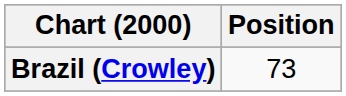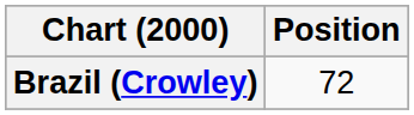 <table class="wikitable plainrowheaders " style="text-align:center;">
 <tr>
 <th scope="col">Chart (2000)</th>
 <th scope="col">Position</th>
 </tr>
 <tr>
 <th scope="row">Brazil (<a href='#'>Crowley</a>)</th>
-<td align="center">73</td>
+<td align="center">72</td>
 </tr>
 </table>
